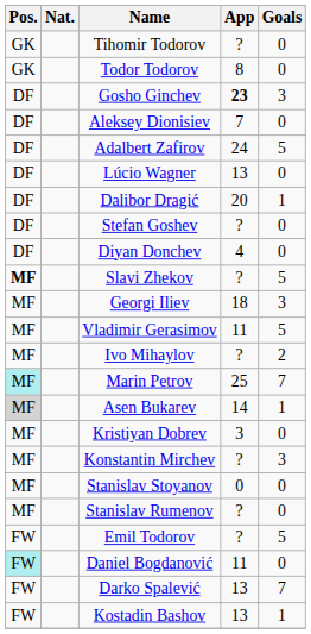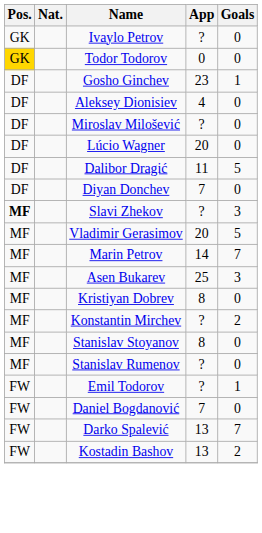 <table class="wikitable" style="text-align: center;">
 <tr>
 <th>Pos.</th>
 <th>Nat.</th>
 <th>Name</th>
 <th>App</th>
 <th>Goals</th>
 </tr>
 <tr>
 <td>GK</td>
 <td></td>
-<td>Tihomir Todorov</td>
+<td><a href='#'>Ivaylo Petrov</a></td>
 <td>?</td>
 <td>0</td>
 </tr>
 <tr>
-<td>GK</td>
+<td style="background: gold;">GK</td>
 <td></td>
 <td><a href='#'>Todor Todorov</a></td>
-<td>8</td>
+<td>0</td>
 <td>0</td>
 </tr>
 <tr>
 <td>DF</td>
 <td></td>
 <td><a href='#'>Gosho Ginchev</a></td>
-<td><strong>23</strong></td>
-<td>3</td>
+<td>23</td>
+<td>1</td>
 </tr>
 <tr>
 <td>DF</td>
 <td></td>
 <td><a href='#'>Aleksey Dionisiev</a></td>
-<td>7</td>
+<td>4</td>
 <td>0</td>
 </tr>
 <tr>
 <td>DF</td>
 <td></td>
-<td><a href='#'>Adalbert Zafirov</a></td>
-<td>24</td>
-<td>5</td>
+<td><a href='#'>Miroslav Milošević</a></td>
+<td>?</td>
+<td>0</td>
 </tr>
 <tr>
 <td>DF</td>
 <td></td>
 <td><a href='#'>Lúcio Wagner</a></td>
-<td>13</td>
+<td>20</td>
 <td>0</td>
 </tr>
 <tr>
 <td>DF</td>
 <td></td>
 <td><a href='#'>Dalibor Dragić</a></td>
-<td>20</td>
-<td>1</td>
-</tr>
-<tr>
-<td>DF</td>
-<td></td>
-<td><a href='#'>Stefan Goshev</a></td>
-<td>?</td>
-<td>0</td>
+<td>11</td>
+<td>5</td>
 </tr>
 <tr>
 <td>DF</td>
 <td></td>
 <td><a href='#'>Diyan Donchev</a></td>
-<td>4</td>
+<td>7</td>
 <td>0</td>
 </tr>
 <tr>
 <td><strong>MF</strong></td>
 <td></td>
 <td><a href='#'>Slavi Zhekov</a></td>
 <td>?</td>
-<td>5</td>
-</tr>
-<tr>
-<td>MF</td>
-<td></td>
-<td><a href='#'>Georgi Iliev</a></td>
-<td>18</td>
 <td>3</td>
 </tr>
 <tr>
 <td>MF</td>
 <td></td>
 <td><a href='#'>Vladimir Gerasimov</a></td>
-<td>11</td>
+<td>20</td>
 <td>5</td>
 </tr>
 <tr>
 <td>MF</td>
 <td></td>
-<td><a href='#'>Ivo Mihaylov</a></td>
-<td>?</td>
-<td>2</td>
-</tr>
-<tr>
-<td style="background: paleturquoise;">MF</td>
-<td></td>
 <td><a href='#'>Marin Petrov</a></td>
-<td>25</td>
+<td>14</td>
 <td>7</td>
 </tr>
 <tr>
-<td style="background: lightgrey;">MF</td>
+<td>MF</td>
 <td></td>
 <td><a href='#'>Asen Bukarev</a></td>
-<td>14</td>
-<td>1</td>
+<td>25</td>
+<td>3</td>
 </tr>
 <tr>
 <td>MF</td>
 <td></td>
 <td><a href='#'>Kristiyan Dobrev</a></td>
-<td>3</td>
+<td>8</td>
 <td>0</td>
 </tr>
 <tr>
 <td>MF</td>
 <td></td>
 <td><a href='#'>Konstantin Mirchev</a></td>
 <td>?</td>
-<td>3</td>
+<td>2</td>
 </tr>
 <tr>
 <td>MF</td>
 <td></td>
 <td><a href='#'>Stanislav Stoyanov</a></td>
-<td>0</td>
+<td>8</td>
 <td>0</td>
 </tr>
 <tr>
 <td>MF</td>
 <td></td>
 <td><a href='#'>Stanislav Rumenov</a></td>
 <td>?</td>
 <td>0</td>
 </tr>
 <tr>
 <td>FW</td>
 <td></td>
 <td><a href='#'>Emil Todorov</a></td>
 <td>?</td>
-<td>5</td>
+<td>1</td>
 </tr>
 <tr>
-<td style="background: paleturquoise;">FW</td>
+<td>FW</td>
 <td></td>
 <td><a href='#'>Daniel Bogdanović</a></td>
-<td>11</td>
+<td>7</td>
 <td>0</td>
 </tr>
 <tr>
 <td>FW</td>
 <td></td>
 <td><a href='#'>Darko Spalević</a></td>
 <td>13</td>
 <td>7</td>
 </tr>
 <tr>
 <td>FW</td>
 <td></td>
 <td><a href='#'>Kostadin Bashov</a></td>
 <td>13</td>
-<td>1</td>
+<td>2</td>
 </tr>
 <tr>
 </tr>
 </table>
